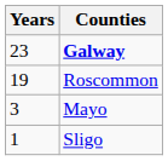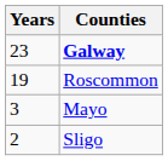 <table class="wikitable">
 <tr>
 <th>Years</th>
 <th>Counties</th>
 </tr>
 <tr>
 <td>23</td>
 <td><strong><a href='#'>Galway</a></strong></td>
 </tr>
 <tr>
 <td>19</td>
 <td><a href='#'>Roscommon</a></td>
 </tr>
 <tr>
 <td>3</td>
 <td><a href='#'>Mayo</a></td>
 </tr>
 <tr>
-<td>1</td>
+<td>2</td>
 <td><a href='#'>Sligo</a></td>
 </tr>
 </table>
